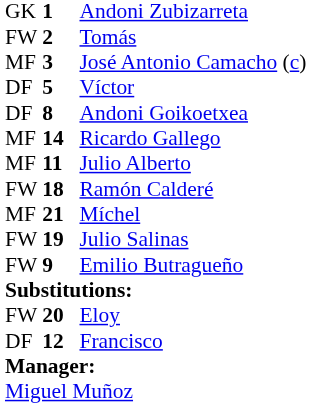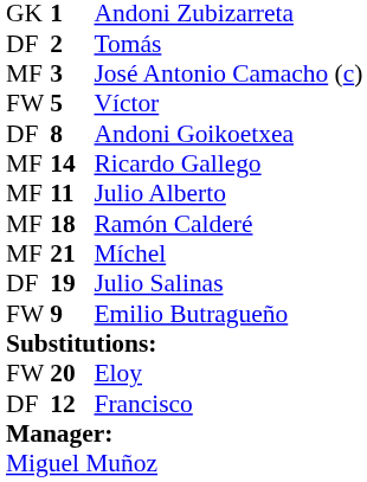 <table cellspacing="0" cellpadding="0" style="font-size:90%; margin:auto;">
 <tr>
 <th width=25></th>
 <th width=25></th>
 </tr>
 <tr>
 <td>GK</td>
 <td><strong>1</strong></td>
 <td><a href='#'>Andoni Zubizarreta</a></td>
 </tr>
 <tr>
-<td>FW</td>
+<td>DF</td>
 <td><strong>2</strong></td>
 <td><a href='#'>Tomás</a></td>
 </tr>
 <tr>
 <td>MF</td>
 <td><strong>3</strong></td>
 <td><a href='#'>José Antonio Camacho</a> (<a href='#'>c</a>)</td>
 <td></td>
 </tr>
 <tr>
-<td>DF</td>
+<td>FW</td>
 <td><strong>5</strong></td>
 <td><a href='#'>Víctor</a></td>
 </tr>
 <tr>
 <td>DF</td>
 <td><strong>8</strong></td>
 <td><a href='#'>Andoni Goikoetxea</a></td>
 <td></td>
 </tr>
 <tr>
 <td>MF</td>
 <td><strong>14</strong></td>
 <td><a href='#'>Ricardo Gallego</a></td>
 </tr>
 <tr>
 <td>MF</td>
 <td><strong>11</strong></td>
 <td><a href='#'>Julio Alberto</a></td>
 </tr>
 <tr>
-<td>FW</td>
+<td>MF</td>
 <td><strong>18</strong></td>
 <td><a href='#'>Ramón Calderé</a></td>
 </tr>
 <tr>
 <td>MF</td>
 <td><strong>21</strong></td>
 <td><a href='#'>Míchel</a></td>
 <td></td>
 <td></td>
 </tr>
 <tr>
-<td>FW</td>
+<td>DF</td>
 <td><strong>19</strong></td>
 <td><a href='#'>Julio Salinas</a></td>
 <td></td>
 <td></td>
 </tr>
 <tr>
 <td>FW</td>
 <td><strong>9</strong></td>
 <td><a href='#'>Emilio Butragueño</a></td>
 </tr>
 <tr>
 <td colspan=3><strong>Substitutions:</strong></td>
 </tr>
 <tr>
 <td>FW</td>
 <td><strong>20</strong></td>
 <td><a href='#'>Eloy</a></td>
 <td></td>
 <td></td>
 </tr>
 <tr>
 <td>DF</td>
 <td><strong>12</strong></td>
 <td><a href='#'>Francisco</a></td>
 <td></td>
 <td></td>
 </tr>
 <tr>
 <td colspan=3><strong>Manager:</strong></td>
 </tr>
 <tr>
 <td colspan=3> <a href='#'>Miguel Muñoz</a></td>
 </tr>
 </table>
